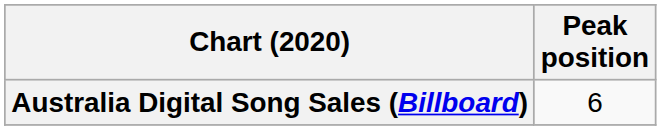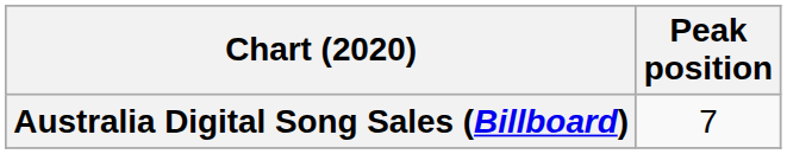 <table class="wikitable sortable plainrowheaders" style="text-align:center">
 <tr>
 <th scope="col">Chart (2020)</th>
 <th scope="col">Peak<br>position</th>
 </tr>
 <tr>
 <th scope="row">Australia Digital Song Sales (<em><a href='#'>Billboard</a></em>)</th>
-<td>6</td>
+<td>7</td>
 </tr>
 </table>
